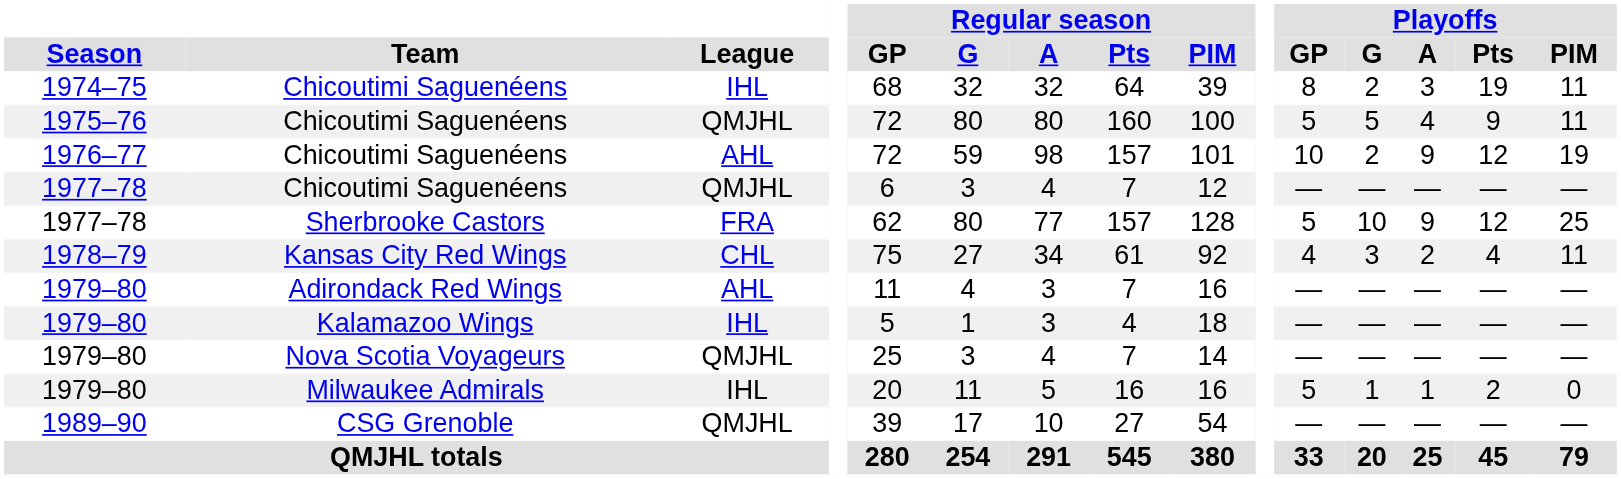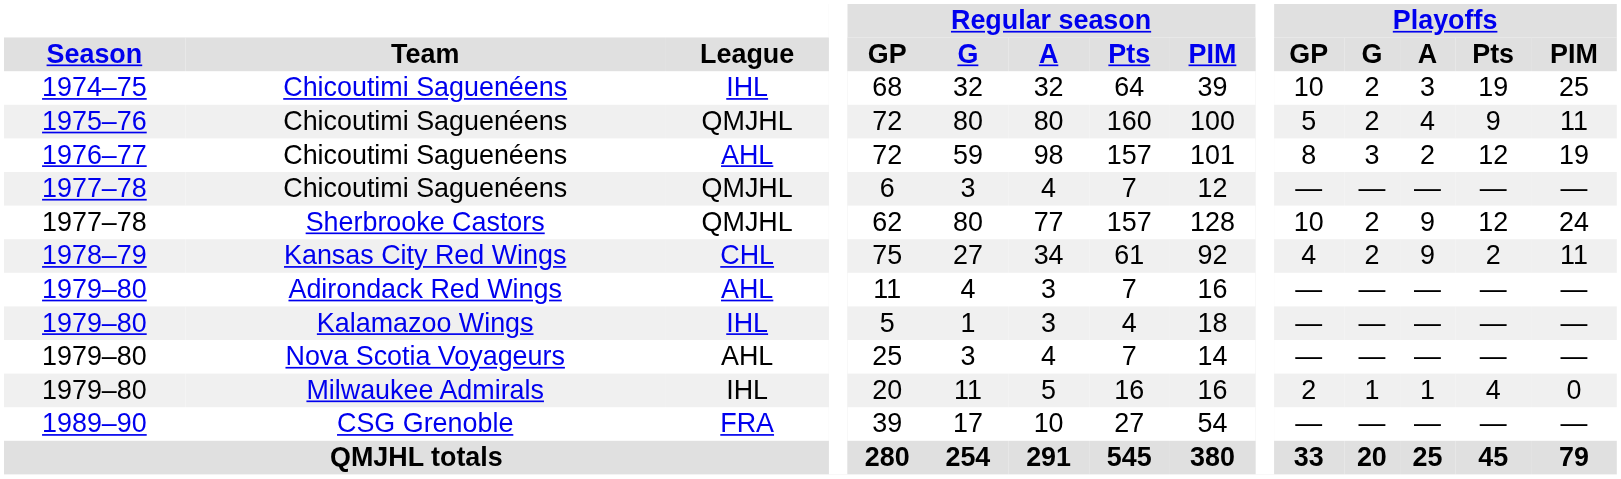 <table border="0" cellpadding="1" cellspacing="0" style="text-align:center; width:60em">
 <tr bgcolor="#e0e0e0">
 <th colspan="3" bgcolor="#ffffff"> </th>
 <th rowspan="99" bgcolor="#ffffff"> </th>
 <th colspan="5"><a href='#'>Regular season</a></th>
 <th rowspan="99" bgcolor="#ffffff"> </th>
 <th colspan="5"><a href='#'>Playoffs</a></th>
 </tr>
 <tr bgcolor="#e0e0e0">
 <th><a href='#'>Season</a></th>
 <th>Team</th>
 <th>League</th>
 <th>GP</th>
 <th><a href='#'>G</a></th>
 <th><a href='#'>A</a></th>
 <th><a href='#'>Pts</a></th>
 <th><a href='#'>PIM</a></th>
 <th>GP</th>
 <th>G</th>
 <th>A</th>
 <th>Pts</th>
 <th>PIM</th>
 </tr>
 <tr>
 <td><a href='#'>1974–75</a></td>
 <td><a href='#'>Chicoutimi Saguenéens</a></td>
 <td><a href='#'>IHL</a></td>
 <td>68</td>
 <td>32</td>
 <td>32</td>
 <td>64</td>
 <td>39</td>
-<td>8</td>
+<td>10</td>
 <td>2</td>
 <td>3</td>
 <td>19</td>
-<td>11</td>
+<td>25</td>
 </tr>
 <tr bgcolor="#f0f0f0">
 <td><a href='#'>1975–76</a></td>
 <td>Chicoutimi Saguenéens</td>
 <td>QMJHL</td>
 <td>72</td>
 <td>80</td>
 <td>80</td>
 <td>160</td>
 <td>100</td>
 <td>5</td>
-<td>5</td>
+<td>2</td>
 <td>4</td>
 <td>9</td>
 <td>11</td>
 </tr>
 <tr>
 <td><a href='#'>1976–77</a></td>
 <td>Chicoutimi Saguenéens</td>
 <td><a href='#'>AHL</a></td>
 <td>72</td>
 <td>59</td>
 <td>98</td>
 <td>157</td>
 <td>101</td>
-<td>10</td>
+<td>8</td>
+<td>3</td>
 <td>2</td>
-<td>9</td>
 <td>12</td>
 <td>19</td>
 </tr>
 <tr bgcolor="#f0f0f0">
 <td><a href='#'>1977–78</a></td>
 <td>Chicoutimi Saguenéens</td>
 <td>QMJHL</td>
 <td>6</td>
 <td>3</td>
 <td>4</td>
 <td>7</td>
 <td>12</td>
 <td>—</td>
 <td>—</td>
 <td>—</td>
 <td>—</td>
 <td>—</td>
 </tr>
 <tr>
 <td>1977–78</td>
 <td><a href='#'>Sherbrooke Castors</a></td>
-<td><a href='#'>FRA</a></td>
+<td>QMJHL</td>
 <td>62</td>
 <td>80</td>
 <td>77</td>
 <td>157</td>
 <td>128</td>
-<td>5</td>
 <td>10</td>
+<td>2</td>
 <td>9</td>
 <td>12</td>
-<td>25</td>
+<td>24</td>
 </tr>
 <tr bgcolor="#f0f0f0">
 <td><a href='#'>1978–79</a></td>
 <td><a href='#'>Kansas City Red Wings</a></td>
 <td><a href='#'>CHL</a></td>
 <td>75</td>
 <td>27</td>
 <td>34</td>
 <td>61</td>
 <td>92</td>
 <td>4</td>
-<td>3</td>
 <td>2</td>
-<td>4</td>
+<td>9</td>
+<td>2</td>
 <td>11</td>
 </tr>
 <tr>
 <td><a href='#'>1979–80</a></td>
 <td><a href='#'>Adirondack Red Wings</a></td>
 <td><a href='#'>AHL</a></td>
 <td>11</td>
 <td>4</td>
 <td>3</td>
 <td>7</td>
 <td>16</td>
 <td>—</td>
 <td>—</td>
 <td>—</td>
 <td>—</td>
 <td>—</td>
 </tr>
 <tr bgcolor="#f0f0f0">
 <td><a href='#'>1979–80</a></td>
 <td><a href='#'>Kalamazoo Wings</a></td>
 <td><a href='#'>IHL</a></td>
 <td>5</td>
 <td>1</td>
 <td>3</td>
 <td>4</td>
 <td>18</td>
 <td>—</td>
 <td>—</td>
 <td>—</td>
 <td>—</td>
 <td>—</td>
 </tr>
 <tr>
 <td>1979–80</td>
 <td><a href='#'>Nova Scotia Voyageurs</a></td>
-<td>QMJHL</td>
+<td>AHL</td>
 <td>25</td>
 <td>3</td>
 <td>4</td>
 <td>7</td>
 <td>14</td>
 <td>—</td>
 <td>—</td>
 <td>—</td>
 <td>—</td>
 <td>—</td>
 </tr>
 <tr bgcolor="#f0f0f0">
 <td>1979–80</td>
 <td><a href='#'>Milwaukee Admirals</a></td>
 <td>IHL</td>
 <td>20</td>
 <td>11</td>
 <td>5</td>
 <td>16</td>
 <td>16</td>
-<td>5</td>
+<td>2</td>
 <td>1</td>
 <td>1</td>
-<td>2</td>
+<td>4</td>
 <td>0</td>
 </tr>
 <tr>
 <td><a href='#'>1989–90</a></td>
 <td><a href='#'>CSG Grenoble</a></td>
-<td>QMJHL</td>
+<td><a href='#'>FRA</a></td>
 <td>39</td>
 <td>17</td>
 <td>10</td>
 <td>27</td>
 <td>54</td>
 <td>—</td>
 <td>—</td>
 <td>—</td>
 <td>—</td>
 <td>—</td>
 </tr>
 <tr bgcolor="#e0e0e0">
 <th colspan="3">QMJHL totals</th>
 <th>280</th>
 <th>254</th>
 <th>291</th>
 <th>545</th>
 <th>380</th>
 <th>33</th>
 <th>20</th>
 <th>25</th>
 <th>45</th>
 <th>79</th>
 </tr>
 </table>
